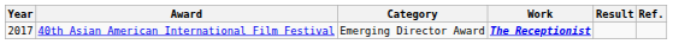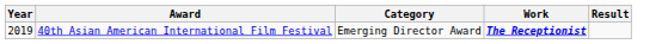 <table class="wikitable plainrowheaders">
 <tr>
 <th>Year</th>
 <th>Award</th>
 <th>Category</th>
 <th>Work</th>
 <th>Result</th>
-<th>Ref.</th>
 </tr>
 <tr>
-<td>2017</td>
+<td>2019</td>
 <td><a href='#'>40th Asian American International Film Festival</a></td>
 <td>Emerging Director Award</td>
 <td><strong><em><a href='#'>The Receptionist</a></em></strong></td>
 <td></td>
-<td></td>
 </tr>
 </table>
